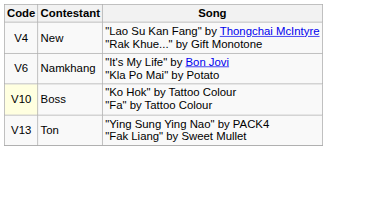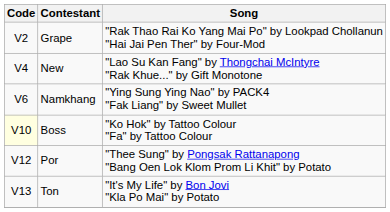 <table class="wikitable">
 <tr>
 <th>Code</th>
 <th>Contestant</th>
 <th>Song</th>
+</tr>
+<tr>
+<td align="center">V2</td>
+<td>Grape</td>
+<td>"Rak Thao Rai Ko Yang Mai Po" by Lookpad Chollanun<br>"Hai Jai Pen Ther" by Four-Mod</td>
 </tr>
 <tr>
 <td align="center">V4</td>
 <td>New</td>
 <td>"Lao Su Kan Fang" by <a href='#'>Thongchai McIntyre</a><br>"Rak Khue..." by Gift Monotone</td>
 </tr>
 <tr>
 <td align="center">V6</td>
 <td>Namkhang</td>
-<td>"It's My Life" by <a href='#'>Bon Jovi</a><br>"Kla Po Mai" by Potato</td>
+<td>"Ying Sung Ying Nao" by PACK4<br>"Fak Liang" by Sweet Mullet</td>
 </tr>
 <tr>
 <td align="center" style="background: lightyellow;">V10</td>
 <td>Boss</td>
 <td>"Ko Hok" by Tattoo Colour<br>"Fa" by Tattoo Colour</td>
 </tr>
 <tr>
+<td align="center">V12</td>
+<td>Por</td>
+<td>"Thee Sung" by <a href='#'>Pongsak Rattanapong</a><br>"Bang Oen Lok Klom Prom Li Khit" by Potato</td>
+</tr>
+<tr>
 <td align="center">V13</td>
 <td>Ton</td>
-<td>"Ying Sung Ying Nao" by PACK4<br>"Fak Liang" by Sweet Mullet</td>
+<td>"It's My Life" by <a href='#'>Bon Jovi</a><br>"Kla Po Mai" by Potato</td>
 </tr>
 <tr>
 </tr>
 </table>
